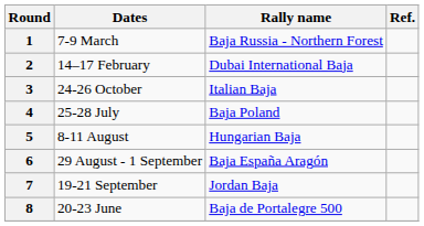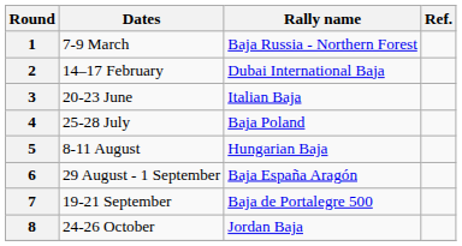 <table class="wikitable" style="font-size: 85%">
 <tr>
 <th>Round</th>
 <th>Dates</th>
 <th>Rally name</th>
 <th>Ref.</th>
 </tr>
 <tr>
 <th>1</th>
 <td>7-9 March</td>
 <td> <a href='#'>Baja Russia - Northern Forest</a></td>
 <td></td>
 </tr>
 <tr>
 <th>2</th>
 <td>14–17 February</td>
 <td> <a href='#'>Dubai International Baja</a></td>
 <td></td>
 </tr>
 <tr>
 <th>3</th>
-<td>24-26 October</td>
+<td>20-23 June</td>
 <td> <a href='#'>Italian Baja</a></td>
 <td></td>
 </tr>
 <tr>
 <th>4</th>
 <td>25-28 July</td>
 <td> <a href='#'>Baja Poland</a></td>
 <td></td>
 </tr>
 <tr>
 <th>5</th>
 <td>8-11 August</td>
 <td> <a href='#'>Hungarian Baja</a></td>
 <td></td>
 </tr>
 <tr>
 <th>6</th>
 <td>29 August - 1 September</td>
 <td> <a href='#'>Baja España Aragón</a></td>
 <td></td>
 </tr>
 <tr>
 <th>7</th>
 <td>19-21 September</td>
-<td> <a href='#'>Jordan Baja</a></td>
+<td> <a href='#'>Baja de Portalegre 500</a></td>
 <td></td>
 </tr>
 <tr>
 <th>8</th>
-<td>20-23 June</td>
-<td> <a href='#'>Baja de Portalegre 500</a></td>
+<td>24-26 October</td>
+<td> <a href='#'>Jordan Baja</a></td>
 <td></td>
 </tr>
 <tr>
 </tr>
 </table>
